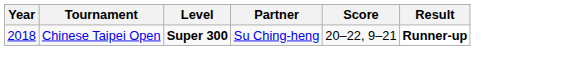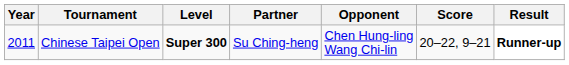 <table class="sortable wikitable" style="font-size: 90%;">
 <tr>
 <th>Year</th>
 <th>Tournament</th>
 <th>Level</th>
 <th>Partner</th>
+<th>Opponent</th>
 <th>Score</th>
 <th>Result</th>
 </tr>
 <tr>
-<td align="center"><a href='#'>2018</a></td>
+<td align="center"><a href='#'>2011</a></td>
 <td align="left"><a href='#'>Chinese Taipei Open</a></td>
 <td align="left"><strong>Super 300</strong></td>
 <td align="left"> <a href='#'>Su Ching-heng</a></td>
+<td align="left"> <a href='#'>Chen Hung-ling</a> <br>  <a href='#'>Wang Chi-lin</a></td>
 <td align="left">20–22, 9–21</td>
 <td style="text-align:left; background:white"> <strong>Runner-up</strong></td>
 </tr>
 </table>
